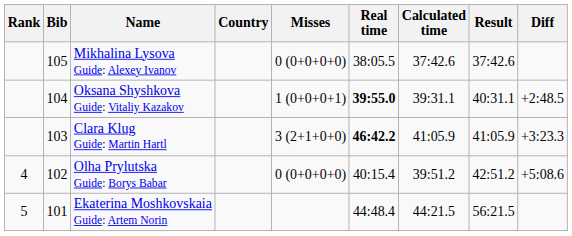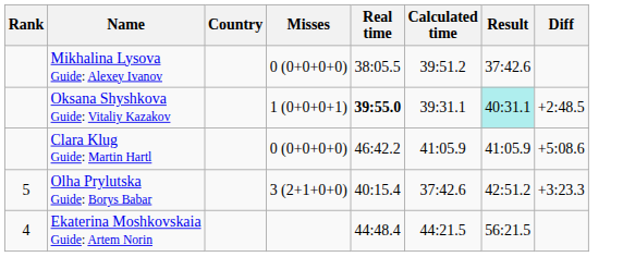 <table class="wikitable sortable" style="text-align:center">
 <tr>
 <th>Rank</th>
-<th>Bib</th>
 <th>Name</th>
 <th>Country</th>
 <th>Misses</th>
 <th>Real<br>time</th>
 <th>Calculated<br>time</th>
 <th>Result</th>
 <th>Diff</th>
 </tr>
 <tr>
 <td></td>
-<td>105</td>
 <td align="left"><a href='#'>Mikhalina Lysova</a><br><small><a href='#'>Guide</a>: <a href='#'>Alexey Ivanov</a></small></td>
 <td align="left"></td>
 <td>0 (0+0+0+0)</td>
 <td>38:05.5</td>
-<td>37:42.6</td>
+<td>39:51.2</td>
 <td>37:42.6</td>
 <td></td>
 </tr>
 <tr>
 <td></td>
-<td>104</td>
 <td align="left"><a href='#'>Oksana Shyshkova</a><br><small><a href='#'>Guide</a>: <a href='#'>Vitaliy Kazakov</a></small></td>
 <td align="left"></td>
 <td>1 (0+0+0+1)</td>
 <td><strong>39:55.0</strong></td>
 <td>39:31.1</td>
-<td>40:31.1</td>
+<td style="background: paleturquoise;">40:31.1</td>
 <td>+2:48.5</td>
 </tr>
 <tr>
 <td></td>
-<td>103</td>
 <td align="left"><a href='#'>Clara Klug</a><br><small><a href='#'>Guide</a>: <a href='#'>Martin Hartl</a></small></td>
 <td align="left"></td>
-<td>3 (2+1+0+0)</td>
-<td><strong>46:42.2</strong></td>
+<td>0 (0+0+0+0)</td>
+<td>46:42.2</td>
 <td>41:05.9</td>
 <td>41:05.9</td>
+<td>+5:08.6</td>
+</tr>
+<tr>
+<td>5</td>
+<td align="left"><a href='#'>Olha Prylutska</a><br><small><a href='#'>Guide</a>: <a href='#'>Borys Babar</a></small></td>
+<td align="left"></td>
+<td>3 (2+1+0+0)</td>
+<td>40:15.4</td>
+<td>37:42.6</td>
+<td>42:51.2</td>
 <td>+3:23.3</td>
 </tr>
 <tr>
 <td>4</td>
-<td>102</td>
-<td align="left"><a href='#'>Olha Prylutska</a><br><small><a href='#'>Guide</a>: <a href='#'>Borys Babar</a></small></td>
-<td align="left"></td>
-<td>0 (0+0+0+0)</td>
-<td>40:15.4</td>
-<td>39:51.2</td>
-<td>42:51.2</td>
-<td>+5:08.6</td>
-</tr>
-<tr>
-<td>5</td>
-<td>101</td>
 <td align="left"><a href='#'>Ekaterina Moshkovskaia</a><br><small><a href='#'>Guide</a>: <a href='#'>Artem Norin</a></small></td>
 <td align="left"></td>
 <td></td>
 <td>44:48.4</td>
 <td>44:21.5</td>
 <td>56:21.5</td>
 <td></td>
 </tr>
 </table>
